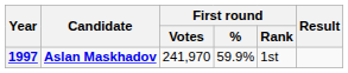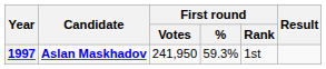 <table class="wikitable">
 <tr>
 <th rowspan=2>Year</th>
 <th rowspan=2>Candidate</th>
 <th colspan=3>First round</th>
 <th rowspan=2>Result</th>
 </tr>
 <tr>
 <th>Votes</th>
 <th>%</th>
 <th>Rank</th>
 </tr>
 <tr>
 <th><a href='#'>1997</a></th>
 <td><strong><a href='#'>Aslan Maskhadov</a></strong></td>
-<td>241,970</td>
-<td>59.9%</td>
+<td>241,950</td>
+<td>59.3%</td>
 <td>1st</td>
 <td></td>
 </tr>
 </table>
